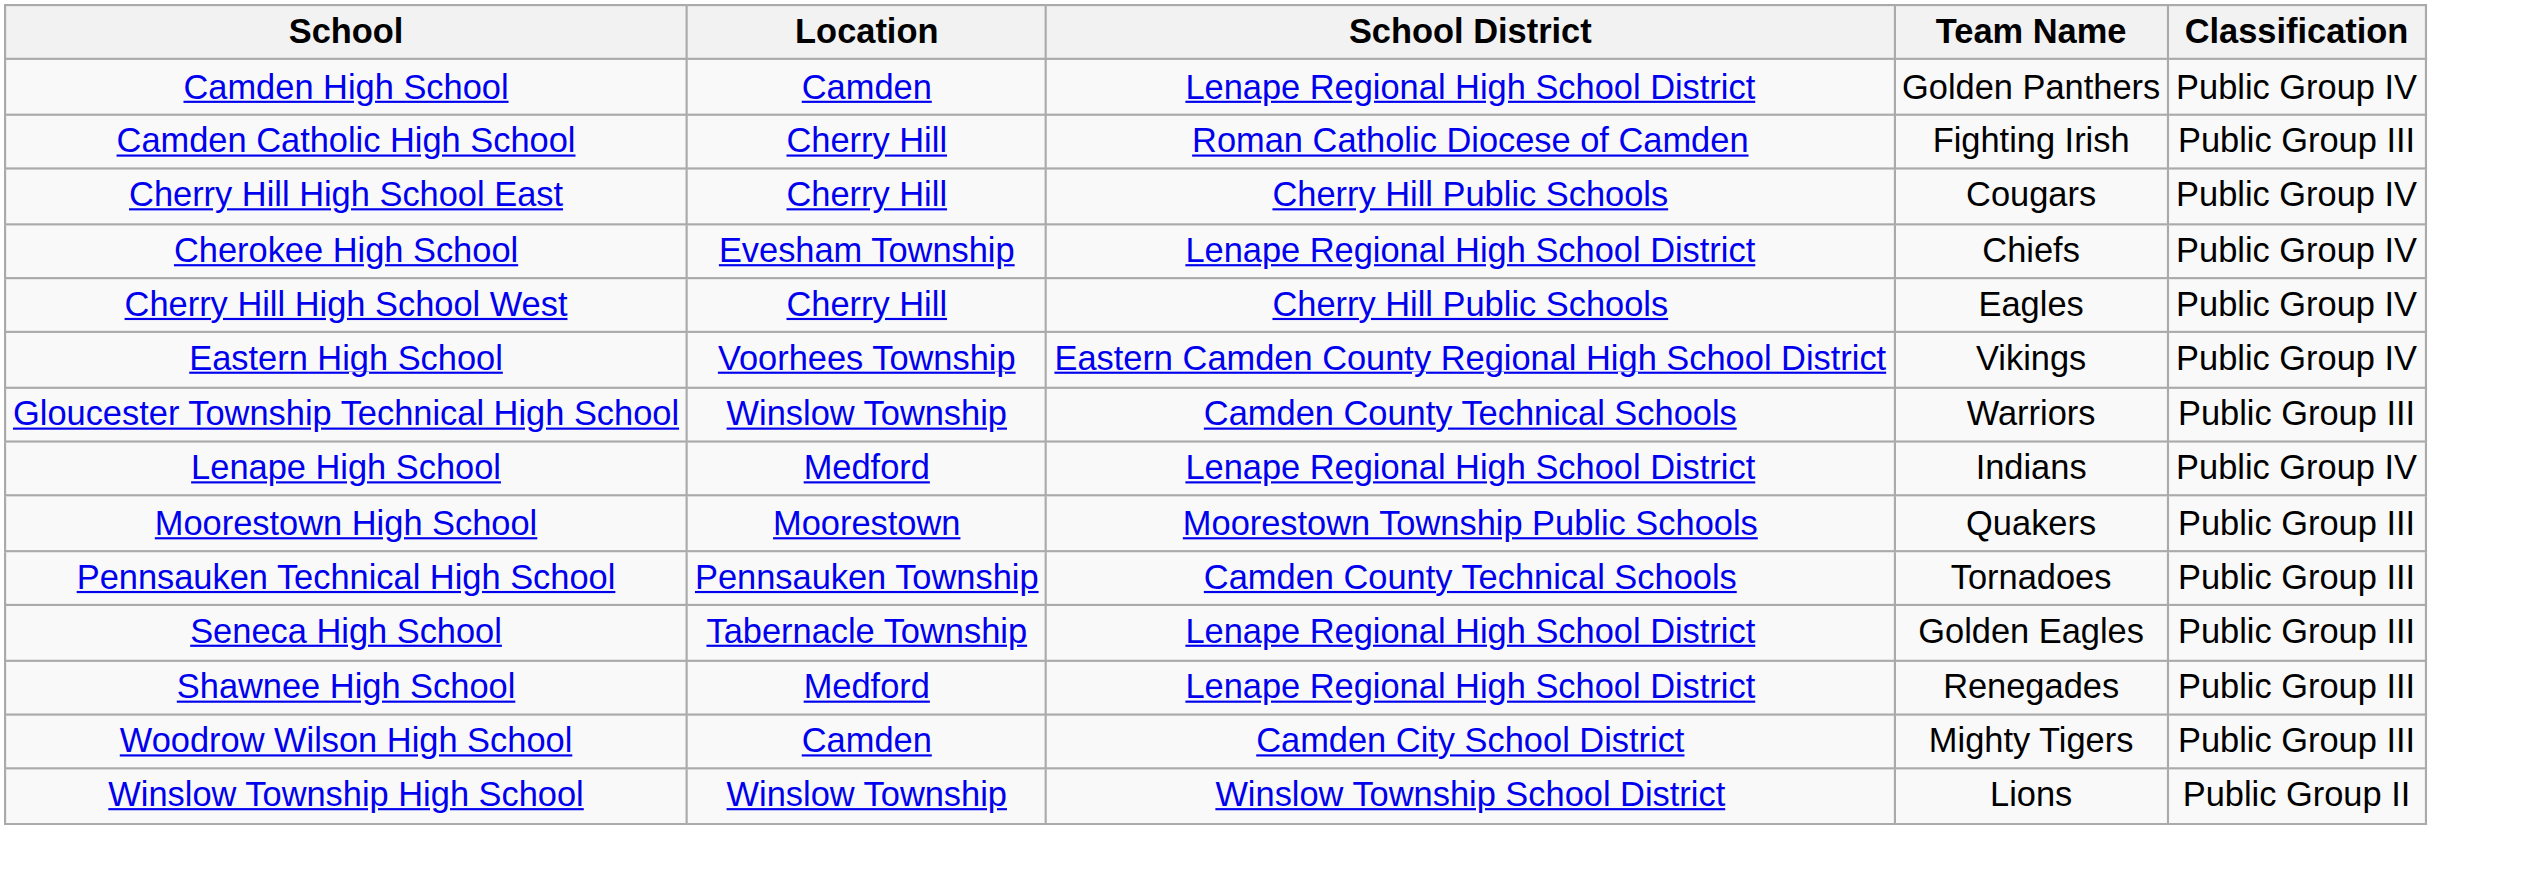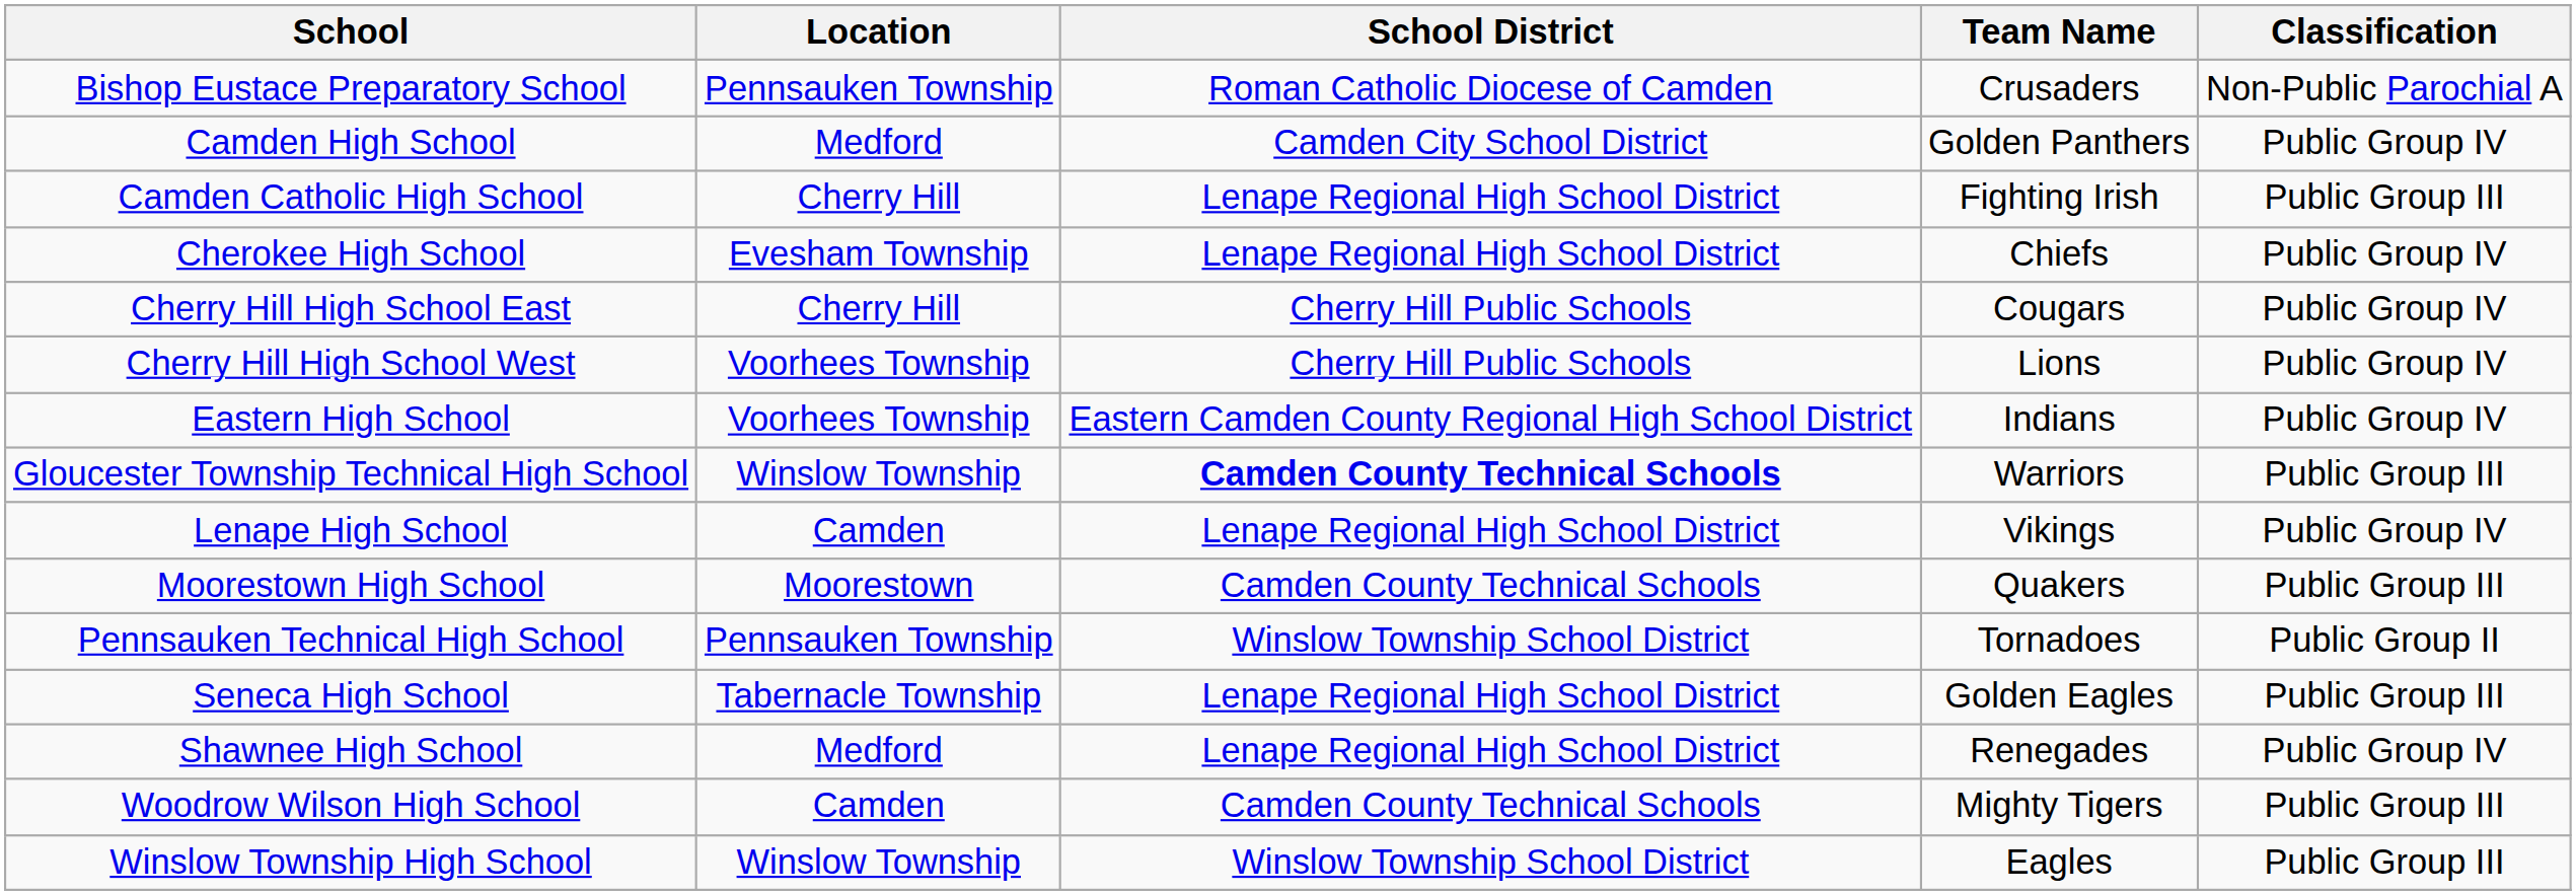 <table class="wikitable" style="text-align:center">
 <tr>
 <th>School</th>
 <th>Location</th>
 <th>School District</th>
 <th>Team Name</th>
 <th>Classification</th>
 </tr>
 <tr>
+<td><a href='#'>Bishop Eustace Preparatory School</a></td>
+<td><a href='#'>Pennsauken Township</a></td>
+<td><a href='#'>Roman Catholic Diocese of Camden</a></td>
+<td>Crusaders</td>
+<td>Non-Public <a href='#'>Parochial</a> A</td>
+</tr>
+<tr>
 <td><a href='#'>Camden High School</a></td>
-<td><a href='#'>Camden</a></td>
-<td><a href='#'>Lenape Regional High School District</a></td>
+<td><a href='#'>Medford</a></td>
+<td><a href='#'>Camden City School District</a></td>
 <td>Golden Panthers</td>
 <td>Public Group IV</td>
 </tr>
 <tr>
 <td><a href='#'>Camden Catholic High School</a></td>
 <td><a href='#'>Cherry Hill</a></td>
-<td><a href='#'>Roman Catholic Diocese of Camden</a></td>
+<td><a href='#'>Lenape Regional High School District</a></td>
 <td>Fighting Irish</td>
 <td>Public Group III</td>
+</tr>
+<tr>
+<td><a href='#'>Cherokee High School</a></td>
+<td><a href='#'>Evesham Township</a></td>
+<td><a href='#'>Lenape Regional High School District</a></td>
+<td>Chiefs</td>
+<td>Public Group IV</td>
 </tr>
 <tr>
 <td><a href='#'>Cherry Hill High School East</a></td>
 <td><a href='#'>Cherry Hill</a></td>
 <td><a href='#'>Cherry Hill Public Schools</a></td>
 <td>Cougars</td>
 <td>Public Group IV</td>
 </tr>
 <tr>
-<td><a href='#'>Cherokee High School</a></td>
-<td><a href='#'>Evesham Township</a></td>
-<td><a href='#'>Lenape Regional High School District</a></td>
-<td>Chiefs</td>
-<td>Public Group IV</td>
-</tr>
-<tr>
 <td><a href='#'>Cherry Hill High School West</a></td>
-<td><a href='#'>Cherry Hill</a></td>
+<td><a href='#'>Voorhees Township</a></td>
 <td><a href='#'>Cherry Hill Public Schools</a></td>
-<td>Eagles</td>
+<td>Lions</td>
 <td>Public Group IV</td>
 </tr>
 <tr>
 <td><a href='#'>Eastern High School</a></td>
 <td><a href='#'>Voorhees Township</a></td>
 <td><a href='#'>Eastern Camden County Regional High School District</a></td>
-<td>Vikings</td>
+<td>Indians</td>
 <td>Public Group IV</td>
 </tr>
 <tr>
 <td><a href='#'>Gloucester Township Technical High School</a></td>
 <td><a href='#'>Winslow Township</a></td>
-<td><a href='#'>Camden County Technical Schools</a></td>
+<td><strong><a href='#'>Camden County Technical Schools</a></strong></td>
 <td>Warriors</td>
 <td>Public Group III</td>
 </tr>
 <tr>
 <td><a href='#'>Lenape High School</a></td>
-<td><a href='#'>Medford</a></td>
+<td><a href='#'>Camden</a></td>
 <td><a href='#'>Lenape Regional High School District</a></td>
-<td>Indians</td>
+<td>Vikings</td>
 <td>Public Group IV</td>
 </tr>
 <tr>
 <td><a href='#'>Moorestown High School</a></td>
 <td><a href='#'>Moorestown</a></td>
-<td><a href='#'>Moorestown Township Public Schools</a></td>
+<td><a href='#'>Camden County Technical Schools</a></td>
 <td>Quakers</td>
 <td>Public Group III</td>
 </tr>
 <tr>
 <td><a href='#'>Pennsauken Technical High School</a></td>
 <td><a href='#'>Pennsauken Township</a></td>
-<td><a href='#'>Camden County Technical Schools</a></td>
+<td><a href='#'>Winslow Township School District</a></td>
 <td>Tornadoes</td>
-<td>Public Group III</td>
+<td>Public Group II</td>
 </tr>
 <tr>
 <td><a href='#'>Seneca High School</a></td>
 <td><a href='#'>Tabernacle Township</a></td>
 <td><a href='#'>Lenape Regional High School District</a></td>
 <td>Golden Eagles</td>
 <td>Public Group III</td>
 </tr>
 <tr>
 <td><a href='#'>Shawnee High School</a></td>
 <td><a href='#'>Medford</a></td>
 <td><a href='#'>Lenape Regional High School District</a></td>
 <td>Renegades</td>
-<td>Public Group III</td>
+<td>Public Group IV</td>
 </tr>
 <tr>
 <td><a href='#'>Woodrow Wilson High School</a></td>
 <td><a href='#'>Camden</a></td>
-<td><a href='#'>Camden City School District</a></td>
+<td><a href='#'>Camden County Technical Schools</a></td>
 <td>Mighty Tigers</td>
 <td>Public Group III</td>
 </tr>
 <tr>
 <td><a href='#'>Winslow Township High School</a></td>
 <td><a href='#'>Winslow Township</a></td>
 <td><a href='#'>Winslow Township School District</a></td>
-<td>Lions</td>
-<td>Public Group II</td>
+<td>Eagles</td>
+<td>Public Group III</td>
 </tr>
 <tr>
 </tr>
 </table>
